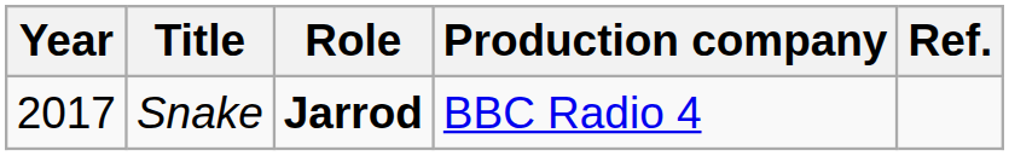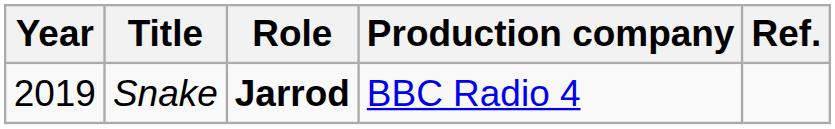 <table class="wikitable">
 <tr>
 <th>Year</th>
 <th>Title</th>
 <th>Role</th>
 <th>Production company</th>
 <th>Ref.</th>
 </tr>
 <tr>
-<td>2017</td>
+<td>2019</td>
 <td><em>Snake</em></td>
 <td><strong>Jarrod</strong></td>
 <td><a href='#'>BBC Radio 4</a></td>
 <td></td>
 </tr>
 </table>
